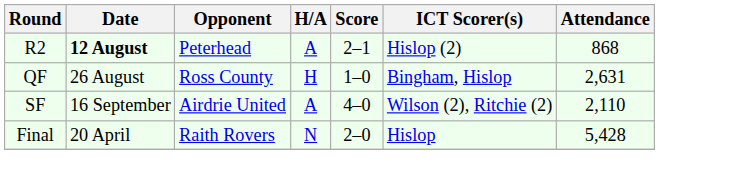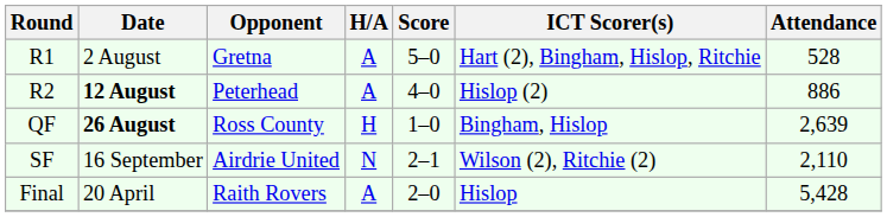 <table class="wikitable" style="text-align:center">
 <tr>
 <th>Round</th>
 <th>Date</th>
 <th>Opponent</th>
 <th>H/A</th>
 <th>Score</th>
 <th>ICT Scorer(s)</th>
 <th>Attendance</th>
 </tr>
 <tr bgcolor=#EEFFEE>
+<td>R1</td>
+<td align=left>2 August</td>
+<td align=left><a href='#'>Gretna</a></td>
+<td><a href='#'>A</a></td>
+<td>5–0</td>
+<td align=left><a href='#'>Hart</a> (2), <a href='#'>Bingham</a>, <a href='#'>Hislop</a>, <a href='#'>Ritchie</a></td>
+<td>528</td>
+</tr>
+<tr bgcolor=#EEFFEE>
 <td>R2</td>
 <td align=left><strong>12 August</strong></td>
 <td align=left><a href='#'>Peterhead</a></td>
 <td><a href='#'>A</a></td>
-<td>2–1</td>
+<td>4–0</td>
 <td align=left><a href='#'>Hislop</a> (2)</td>
-<td>868</td>
+<td>886</td>
 </tr>
 <tr bgcolor=#EEFFEE>
 <td>QF</td>
-<td align=left>26 August</td>
+<td align=left><strong>26 August</strong></td>
 <td align=left><a href='#'>Ross County</a></td>
 <td><a href='#'>H</a></td>
 <td>1–0</td>
 <td align=left><a href='#'>Bingham</a>, <a href='#'>Hislop</a></td>
-<td>2,631</td>
+<td>2,639</td>
 </tr>
 <tr bgcolor=#EEFFEE>
 <td>SF</td>
 <td align=left>16 September</td>
 <td align=left><a href='#'>Airdrie United</a></td>
-<td><a href='#'>A</a></td>
-<td>4–0</td>
+<td><a href='#'>N</a></td>
+<td>2–1</td>
 <td align=left><a href='#'>Wilson</a> (2), <a href='#'>Ritchie</a> (2)</td>
 <td>2,110</td>
 </tr>
 <tr bgcolor=#EEFFEE>
 <td>Final</td>
 <td align=left>20 April</td>
 <td align=left><a href='#'>Raith Rovers</a></td>
-<td><a href='#'>N</a></td>
+<td><a href='#'>A</a></td>
 <td>2–0</td>
 <td align=left><a href='#'>Hislop</a></td>
 <td>5,428</td>
 </tr>
 <tr>
 </tr>
 </table>
